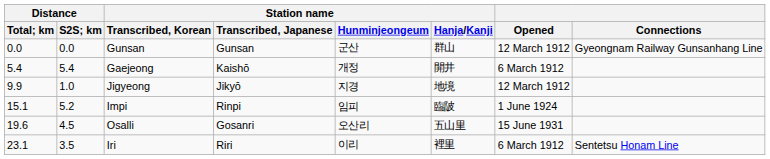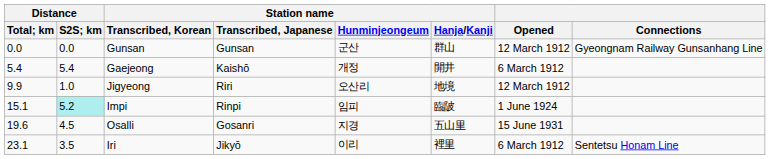 <table class="wikitable" style="font-size:90%;">
 <tr>
 <th colspan="2">Distance</th>
 <th colspan="4">Station name</th>
 <th colspan="3"></th>
 </tr>
 <tr>
 <th>Total; km</th>
 <th>S2S; km</th>
 <th>Transcribed, Korean</th>
 <th>Transcribed, Japanese</th>
 <th><a href='#'>Hunminjeongeum</a></th>
 <th><a href='#'>Hanja</a>/<a href='#'>Kanji</a></th>
 <th>Opened</th>
 <th>Connections</th>
 </tr>
 <tr>
 <td>0.0</td>
 <td>0.0</td>
 <td>Gunsan</td>
 <td>Gunsan</td>
 <td>군산</td>
 <td>群山</td>
 <td>12 March 1912</td>
 <td>Gyeongnam Railway Gunsanhang Line</td>
 </tr>
 <tr>
 <td>5.4</td>
 <td>5.4</td>
 <td>Gaejeong</td>
 <td>Kaishō</td>
 <td>개정</td>
 <td>開井</td>
 <td>6 March 1912</td>
 <td></td>
 </tr>
 <tr>
 <td>9.9</td>
 <td>1.0</td>
 <td>Jigyeong</td>
-<td>Jikyō</td>
-<td>지경</td>
+<td>Riri</td>
+<td>오산리</td>
 <td>地境</td>
 <td>12 March 1912</td>
 <td></td>
 </tr>
 <tr>
 <td>15.1</td>
-<td>5.2</td>
+<td style="background: paleturquoise;">5.2</td>
 <td>Impi</td>
 <td>Rinpi</td>
 <td>임피</td>
 <td>臨陂</td>
 <td>1 June 1924</td>
 <td></td>
 </tr>
 <tr>
 <td>19.6</td>
 <td>4.5</td>
 <td>Osalli</td>
 <td>Gosanri</td>
-<td>오산리</td>
+<td>지경</td>
 <td>五山里</td>
 <td>15 June 1931</td>
 <td></td>
 </tr>
 <tr>
 <td>23.1</td>
 <td>3.5</td>
 <td>Iri</td>
-<td>Riri</td>
+<td>Jikyō</td>
 <td>이리</td>
 <td>裡里</td>
 <td>6 March 1912</td>
 <td>Sentetsu <a href='#'>Honam Line</a></td>
 </tr>
 </table>
